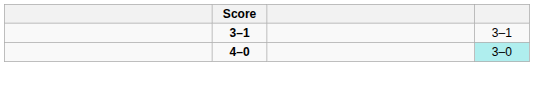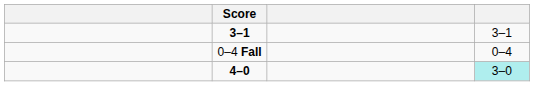 <table class="wikitable" style="text-align: center; ">
 <tr>
 <th align="right" width="270"></th>
 <th width="65">Score</th>
 <th align="left" width="270"></th>
 <th width="65"></th>
 </tr>
 <tr>
 <td align="left"><strong></strong></td>
 <td><strong>3–1</strong></td>
 <td align="left"></td>
 <td>3–1 <strong></strong></td>
 </tr>
 <tr>
+<td align="left"></td>
+<td>0–4 <strong>Fall</strong></td>
+<td align="left"><strong></strong></td>
+<td>0–4 <strong></strong></td>
+</tr>
+<tr>
 <td align="left"><strong></strong></td>
 <td><strong>4–0</strong></td>
 <td align="left"></td>
 <td style="background: paleturquoise;">3–0 <strong></strong></td>
 </tr>
 </table>
